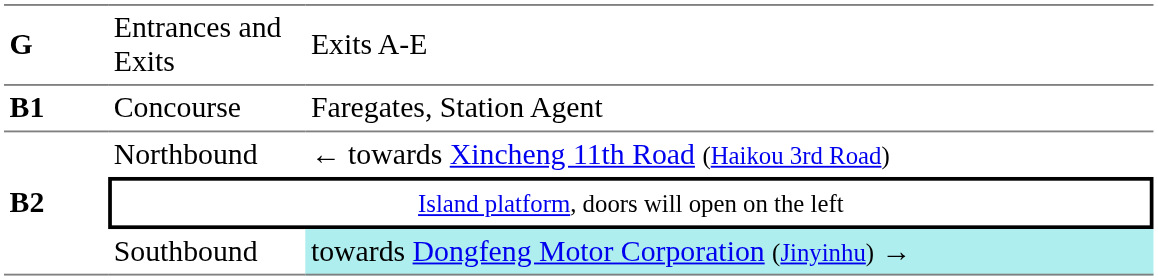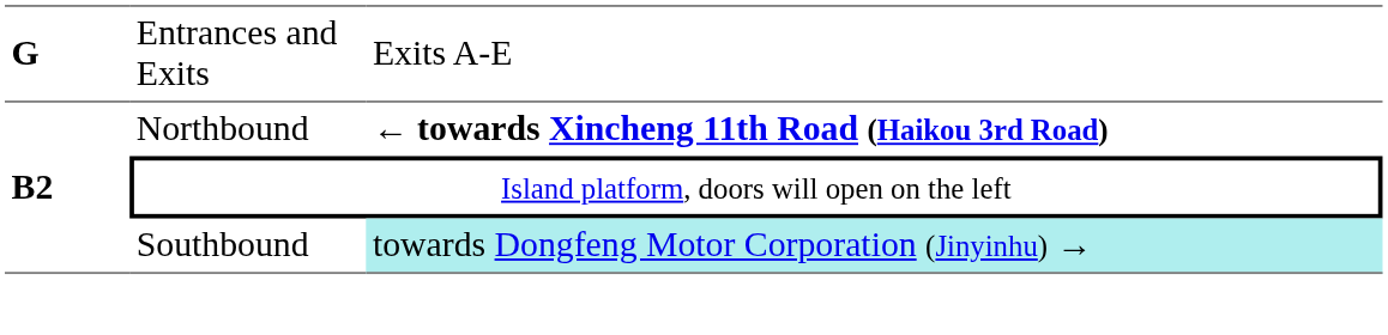 <table table border=0 cellspacing=0 cellpadding=3>
 <tr>
 <td style="border-top:solid 1px gray;border-bottom:solid 1px gray;" width=50><strong>G</strong></td>
 <td style="border-top:solid 1px gray;border-bottom:solid 1px gray;" width=100>Entrances and Exits</td>
 <td style="border-top:solid 1px gray;border-bottom:solid 1px gray;" width=450>Exits A-E</td>
 </tr>
 <tr>
-<td style="border-top:solid 0px gray;border-bottom:solid 1px gray;" width=50><strong>B1</strong></td>
-<td style="border-top:solid 0px gray;border-bottom:solid 1px gray;" width=100>Concourse</td>
-<td style="border-top:solid 0px gray;border-bottom:solid 1px gray;" width=450>Faregates, Station Agent</td>
-</tr>
-<tr>
 <td style="border-bottom:solid 1px gray;" rowspan=3><strong>B2</strong></td>
 <td>Northbound</td>
-<td>←  towards <a href='#'>Xincheng 11th Road</a> <small>(<a href='#'>Haikou 3rd Road</a>)</small></td>
+<td><strong>←  towards <a href='#'>Xincheng 11th Road</a> <small>(<a href='#'>Haikou 3rd Road</a>)</small></strong></td>
 </tr>
 <tr>
 <td style="border-right:solid 2px black;border-left:solid 2px black;border-top:solid 2px black;border-bottom:solid 2px black;text-align:center;" colspan=2><small><a href='#'>Island platform</a>, doors will open on the left</small></td>
 </tr>
 <tr>
 <td style="border-bottom:solid 1px gray;">Southbound</td>
 <td style="background: paleturquoise; border-bottom:solid 1px gray;"> towards <a href='#'>Dongfeng Motor Corporation</a> <small>(<a href='#'>Jinyinhu</a>)</small> →</td>
 </tr>
 </table>
